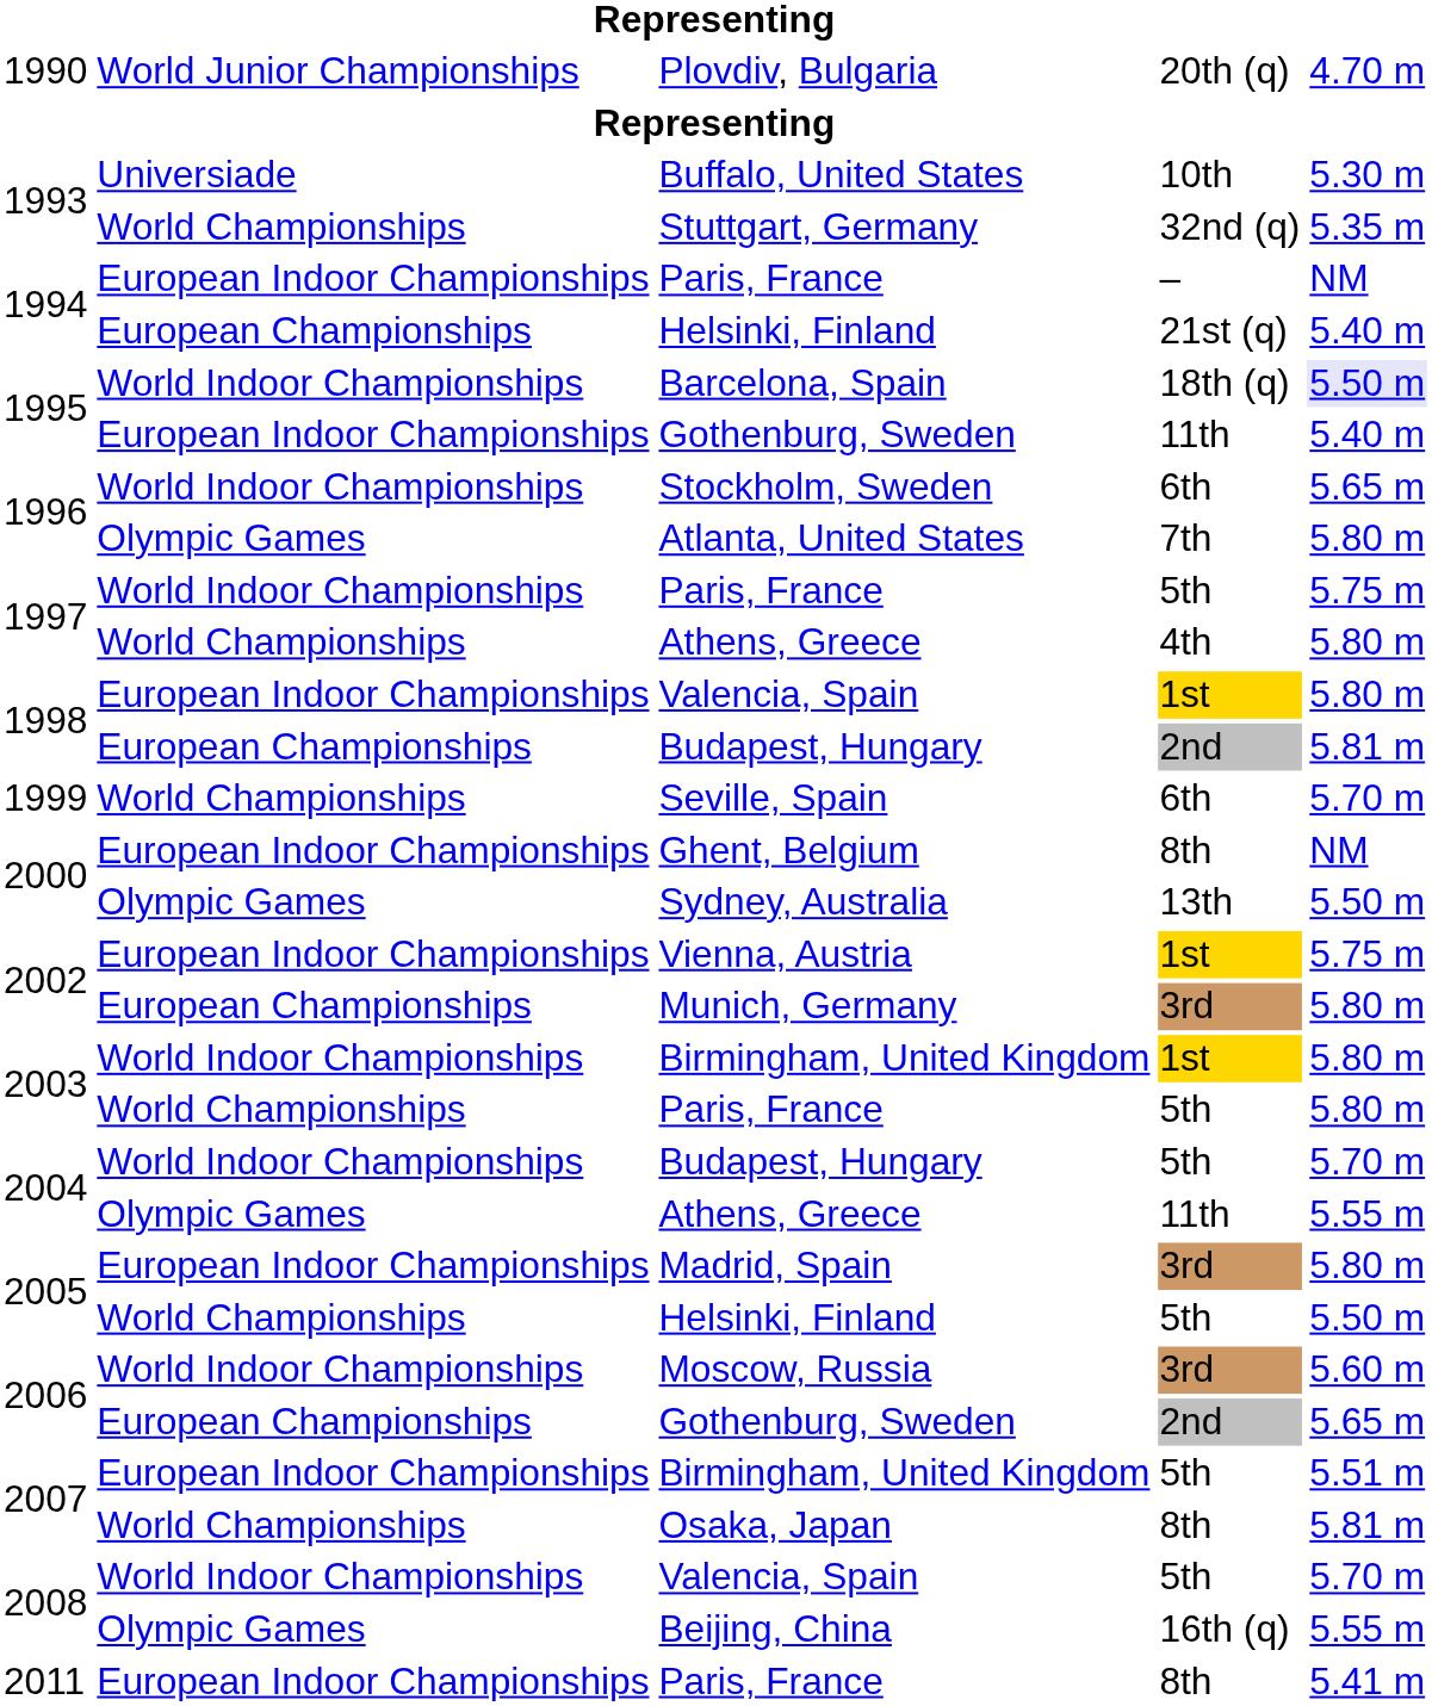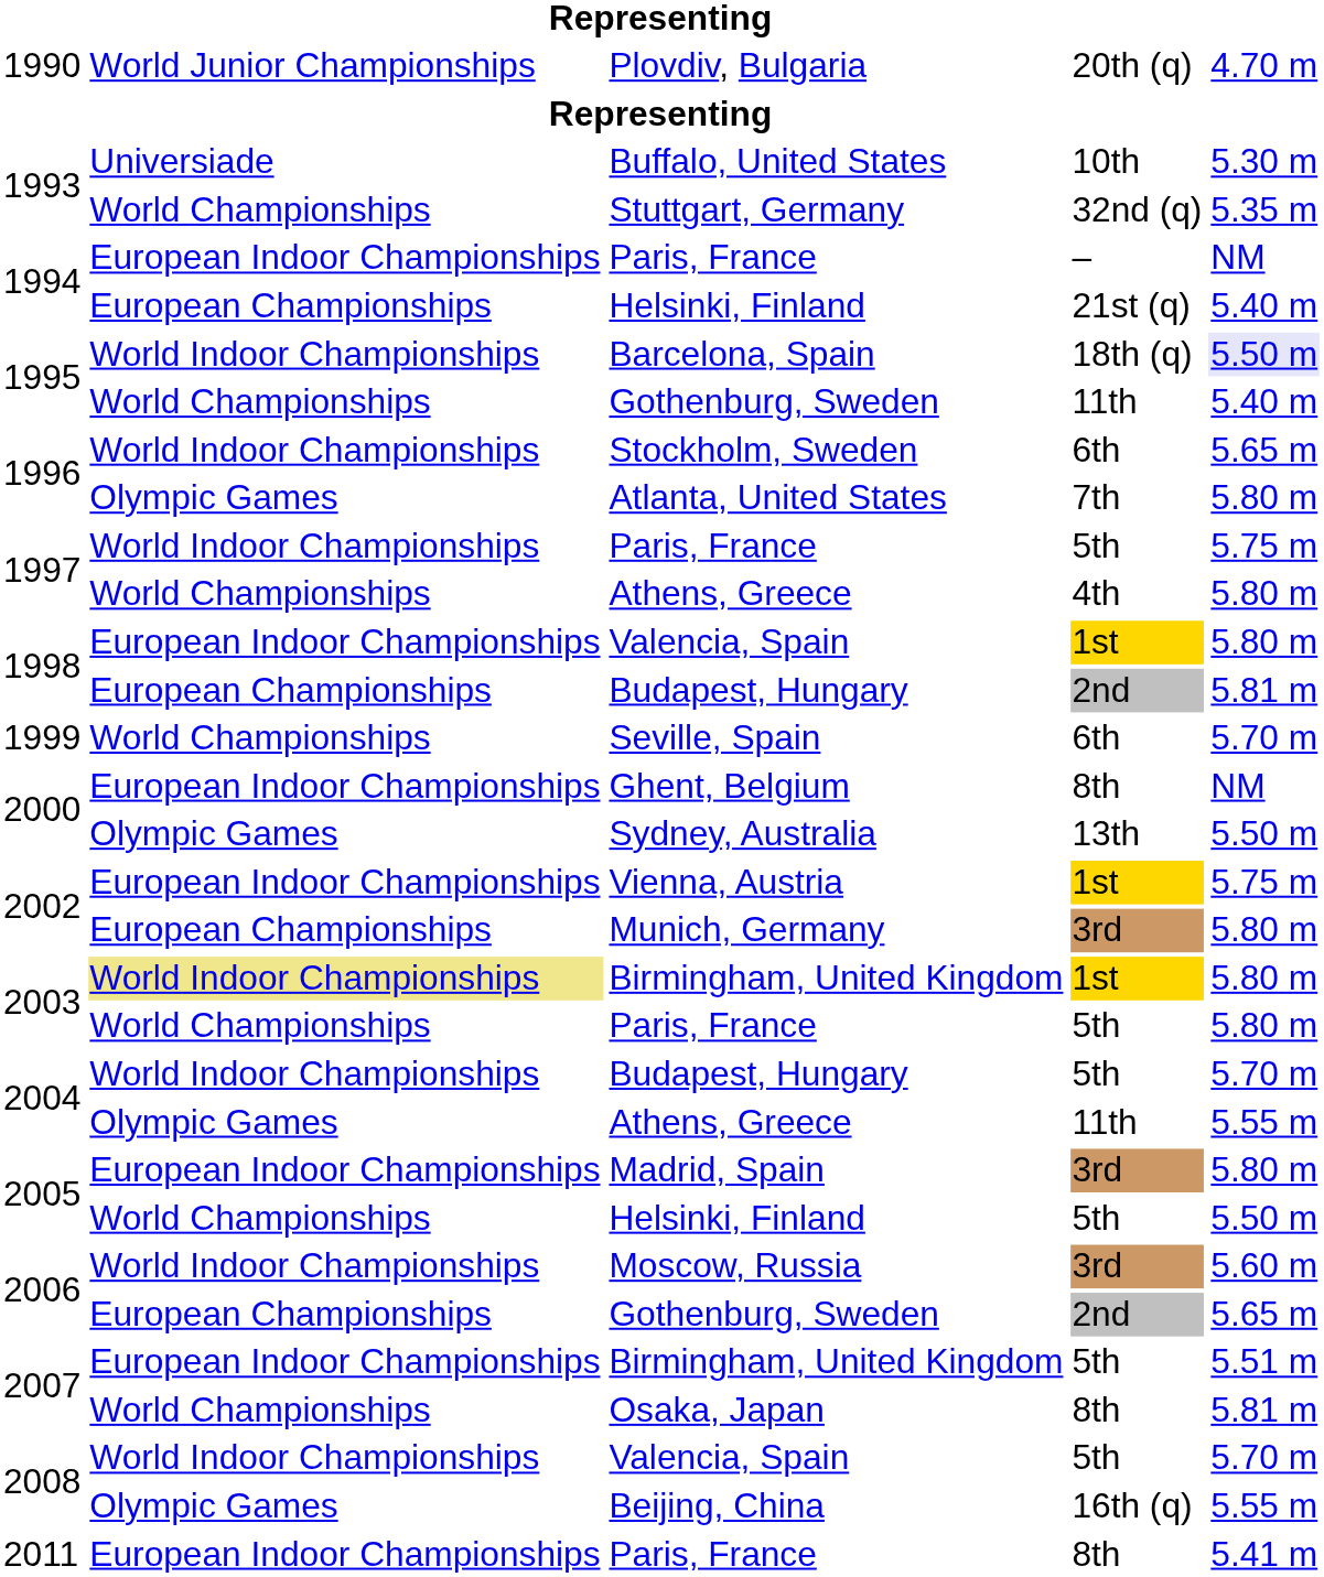 <table>
 <tr>
 <th colspan="6">Representing </th>
 </tr>
 <tr>
 <td>1990</td>
 <td><a href='#'>World Junior Championships</a></td>
 <td><a href='#'>Plovdiv</a>, <a href='#'>Bulgaria</a></td>
 <td>20th (q)</td>
 <td><a href='#'>4.70 m</a></td>
 </tr>
 <tr>
 <th colspan="6">Representing </th>
 </tr>
 <tr>
 <td rowspan=2>1993</td>
 <td><a href='#'>Universiade</a></td>
 <td><a href='#'>Buffalo, United States</a></td>
 <td>10th</td>
 <td><a href='#'>5.30 m</a></td>
 </tr>
 <tr>
 <td><a href='#'>World Championships</a></td>
 <td><a href='#'>Stuttgart, Germany</a></td>
 <td>32nd (q)</td>
 <td><a href='#'>5.35 m</a></td>
 </tr>
 <tr>
 <td rowspan=2>1994</td>
 <td><a href='#'>European Indoor Championships</a></td>
 <td><a href='#'>Paris, France</a></td>
 <td>–</td>
 <td><a href='#'>NM</a></td>
 </tr>
 <tr>
 <td><a href='#'>European Championships</a></td>
 <td><a href='#'>Helsinki, Finland</a></td>
 <td>21st (q)</td>
 <td><a href='#'>5.40 m</a></td>
 </tr>
 <tr>
 <td rowspan=2>1995</td>
 <td><a href='#'>World Indoor Championships</a></td>
 <td><a href='#'>Barcelona, Spain</a></td>
 <td>18th (q)</td>
 <td style="background: lavender;"><a href='#'>5.50 m</a></td>
 </tr>
 <tr>
-<td><a href='#'>European Indoor Championships</a></td>
+<td><a href='#'>World Championships</a></td>
 <td><a href='#'>Gothenburg, Sweden</a></td>
 <td>11th</td>
 <td><a href='#'>5.40 m</a></td>
 </tr>
 <tr>
 <td rowspan=2>1996</td>
 <td><a href='#'>World Indoor Championships</a></td>
 <td><a href='#'>Stockholm, Sweden</a></td>
 <td>6th</td>
 <td><a href='#'>5.65 m</a></td>
 </tr>
 <tr>
 <td><a href='#'>Olympic Games</a></td>
 <td><a href='#'>Atlanta, United States</a></td>
 <td>7th</td>
 <td><a href='#'>5.80 m</a></td>
 </tr>
 <tr>
 <td rowspan=2>1997</td>
 <td><a href='#'>World Indoor Championships</a></td>
 <td><a href='#'>Paris, France</a></td>
 <td>5th</td>
 <td><a href='#'>5.75 m</a></td>
 </tr>
 <tr>
 <td><a href='#'>World Championships</a></td>
 <td><a href='#'>Athens, Greece</a></td>
 <td>4th</td>
 <td><a href='#'>5.80 m</a></td>
 </tr>
 <tr>
 <td rowspan=2>1998</td>
 <td><a href='#'>European Indoor Championships</a></td>
 <td><a href='#'>Valencia, Spain</a></td>
 <td bgcolor=gold>1st</td>
 <td><a href='#'>5.80 m</a></td>
 </tr>
 <tr>
 <td><a href='#'>European Championships</a></td>
 <td><a href='#'>Budapest, Hungary</a></td>
 <td bgcolor=silver>2nd</td>
 <td><a href='#'>5.81 m</a></td>
 </tr>
 <tr>
 <td>1999</td>
 <td><a href='#'>World Championships</a></td>
 <td><a href='#'>Seville, Spain</a></td>
 <td>6th</td>
 <td><a href='#'>5.70 m</a></td>
 </tr>
 <tr>
 <td rowspan=2>2000</td>
 <td><a href='#'>European Indoor Championships</a></td>
 <td><a href='#'>Ghent, Belgium</a></td>
 <td>8th</td>
 <td><a href='#'>NM</a></td>
 </tr>
 <tr>
 <td><a href='#'>Olympic Games</a></td>
 <td><a href='#'>Sydney, Australia</a></td>
 <td>13th</td>
 <td><a href='#'>5.50 m</a></td>
 </tr>
 <tr>
 <td rowspan=2>2002</td>
 <td><a href='#'>European Indoor Championships</a></td>
 <td><a href='#'>Vienna, Austria</a></td>
 <td bgcolor=gold>1st</td>
 <td><a href='#'>5.75 m</a></td>
 </tr>
 <tr>
 <td><a href='#'>European Championships</a></td>
 <td><a href='#'>Munich, Germany</a></td>
 <td bgcolor=cc9966>3rd</td>
 <td><a href='#'>5.80 m</a></td>
 </tr>
 <tr>
 <td rowspan=2>2003</td>
-<td><a href='#'>World Indoor Championships</a></td>
+<td style="background: khaki;"><a href='#'>World Indoor Championships</a></td>
 <td><a href='#'>Birmingham, United Kingdom</a></td>
 <td bgcolor=gold>1st</td>
 <td><a href='#'>5.80 m</a></td>
 </tr>
 <tr>
 <td><a href='#'>World Championships</a></td>
 <td><a href='#'>Paris, France</a></td>
 <td>5th</td>
 <td><a href='#'>5.80 m</a></td>
 </tr>
 <tr>
 <td rowspan=2>2004</td>
 <td><a href='#'>World Indoor Championships</a></td>
 <td><a href='#'>Budapest, Hungary</a></td>
 <td>5th</td>
 <td><a href='#'>5.70 m</a></td>
 </tr>
 <tr>
 <td><a href='#'>Olympic Games</a></td>
 <td><a href='#'>Athens, Greece</a></td>
 <td>11th</td>
 <td><a href='#'>5.55 m</a></td>
 </tr>
 <tr>
 <td rowspan=2>2005</td>
 <td><a href='#'>European Indoor Championships</a></td>
 <td><a href='#'>Madrid, Spain</a></td>
 <td bgcolor=cc9966>3rd</td>
 <td><a href='#'>5.80 m</a></td>
 </tr>
 <tr>
 <td><a href='#'>World Championships</a></td>
 <td><a href='#'>Helsinki, Finland</a></td>
 <td>5th</td>
 <td><a href='#'>5.50 m</a></td>
 </tr>
 <tr>
 <td rowspan=2>2006</td>
 <td><a href='#'>World Indoor Championships</a></td>
 <td><a href='#'>Moscow, Russia</a></td>
 <td bgcolor=cc9966>3rd</td>
 <td><a href='#'>5.60 m</a></td>
 </tr>
 <tr>
 <td><a href='#'>European Championships</a></td>
 <td><a href='#'>Gothenburg, Sweden</a></td>
 <td bgcolor=silver>2nd</td>
 <td><a href='#'>5.65 m</a></td>
 </tr>
 <tr>
 <td rowspan=2>2007</td>
 <td><a href='#'>European Indoor Championships</a></td>
 <td><a href='#'>Birmingham, United Kingdom</a></td>
 <td>5th</td>
 <td><a href='#'>5.51 m</a></td>
 </tr>
 <tr>
 <td><a href='#'>World Championships</a></td>
 <td><a href='#'>Osaka, Japan</a></td>
 <td>8th</td>
 <td><a href='#'>5.81 m</a></td>
 </tr>
 <tr>
 <td rowspan=2>2008</td>
 <td><a href='#'>World Indoor Championships</a></td>
 <td><a href='#'>Valencia, Spain</a></td>
 <td>5th</td>
 <td><a href='#'>5.70 m</a></td>
 </tr>
 <tr>
 <td><a href='#'>Olympic Games</a></td>
 <td><a href='#'>Beijing, China</a></td>
 <td>16th (q)</td>
 <td><a href='#'>5.55 m</a></td>
 </tr>
 <tr>
 <td>2011</td>
 <td><a href='#'>European Indoor Championships</a></td>
 <td><a href='#'>Paris, France</a></td>
 <td>8th</td>
 <td><a href='#'>5.41 m</a></td>
 </tr>
 </table>
